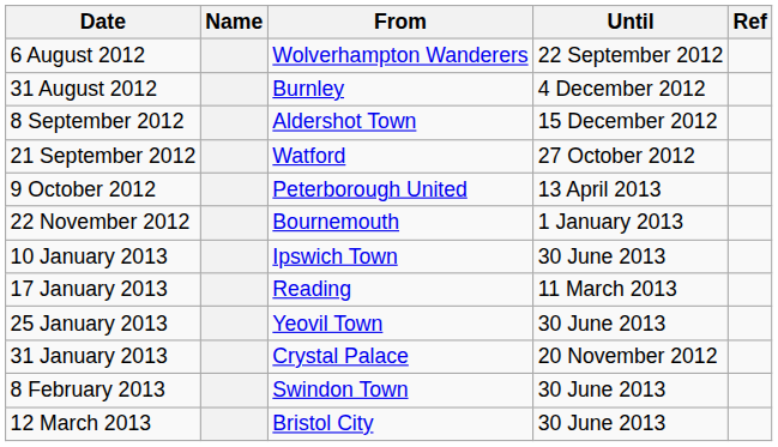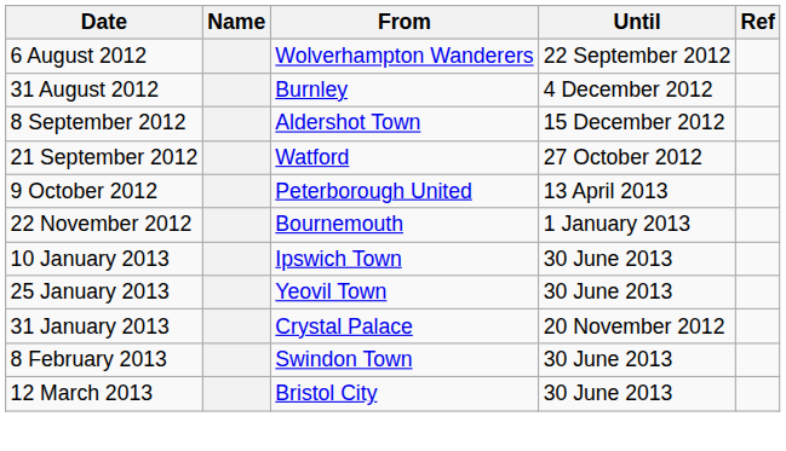 <table class="wikitable sortable plainrowheaders">
 <tr>
 <th scope=col>Date</th>
 <th scope=col>Name</th>
 <th scope=col>From</th>
 <th scope=col>Until</th>
 <th scope=col class=unsortable>Ref</th>
 </tr>
 <tr>
 <td>6 August 2012</td>
 <th scope=row></th>
 <td><a href='#'>Wolverhampton Wanderers</a></td>
 <td>22 September 2012</td>
 <td align=center></td>
 </tr>
 <tr>
 <td>31 August 2012</td>
 <th scope=row></th>
 <td><a href='#'>Burnley</a></td>
 <td>4 December 2012</td>
 <td align=center></td>
 </tr>
 <tr>
 <td>8 September 2012</td>
 <th scope=row></th>
 <td><a href='#'>Aldershot Town</a></td>
 <td>15 December 2012</td>
 <td align=center></td>
 </tr>
 <tr>
 <td>21 September 2012</td>
 <th scope=row></th>
 <td><a href='#'>Watford</a></td>
 <td>27 October 2012</td>
 <td align=center></td>
 </tr>
 <tr>
 <td>9 October 2012</td>
 <th scope=row></th>
 <td><a href='#'>Peterborough United</a></td>
 <td>13 April 2013</td>
 <td align=center></td>
 </tr>
 <tr>
 <td>22 November 2012</td>
 <th scope=row></th>
 <td><a href='#'>Bournemouth</a></td>
 <td>1 January 2013</td>
 <td align=center></td>
 </tr>
 <tr>
 <td>10 January 2013</td>
 <th scope=row></th>
 <td><a href='#'>Ipswich Town</a></td>
 <td>30 June 2013</td>
 <td align=center></td>
 </tr>
 <tr>
-<td>17 January 2013</td>
-<th scope=row></th>
-<td><a href='#'>Reading</a></td>
-<td>11 March 2013</td>
-<td align=center></td>
-</tr>
-<tr>
 <td>25 January 2013</td>
 <th scope=row></th>
 <td><a href='#'>Yeovil Town</a></td>
 <td>30 June 2013</td>
 <td align=center></td>
 </tr>
 <tr>
 <td>31 January 2013</td>
 <th scope=row></th>
 <td><a href='#'>Crystal Palace</a></td>
 <td>20 November 2012</td>
 <td align=center></td>
 </tr>
 <tr>
 <td>8 February 2013</td>
 <th scope=row></th>
 <td><a href='#'>Swindon Town</a></td>
 <td>30 June 2013</td>
 <td align=center></td>
 </tr>
 <tr>
 <td>12 March 2013</td>
 <th scope=row></th>
 <td><a href='#'>Bristol City</a></td>
 <td>30 June 2013</td>
 <td align=center></td>
 </tr>
 </table>
